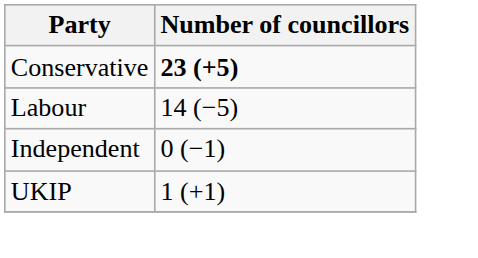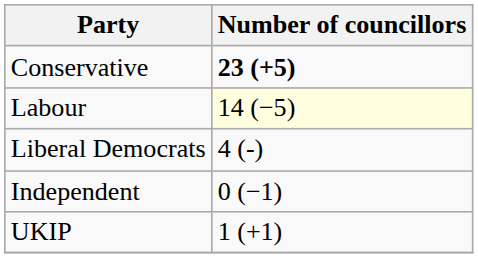 <table class="wikitable">
 <tr>
 <th>Party</th>
 <th>Number of councillors</th>
 </tr>
 <tr>
 <td>Conservative</td>
 <td><strong>23 (+5)</strong></td>
 </tr>
 <tr>
 <td>Labour</td>
-<td>14 (−5)</td>
+<td style="background: lightyellow;">14 (−5)</td>
+</tr>
+<tr>
+<td>Liberal Democrats</td>
+<td>4 (-)</td>
 </tr>
 <tr>
 <td>Independent</td>
 <td>0 (−1)</td>
 </tr>
 <tr>
 <td>UKIP</td>
 <td>1 (+1)</td>
 </tr>
 <tr>
 </tr>
 </table>
